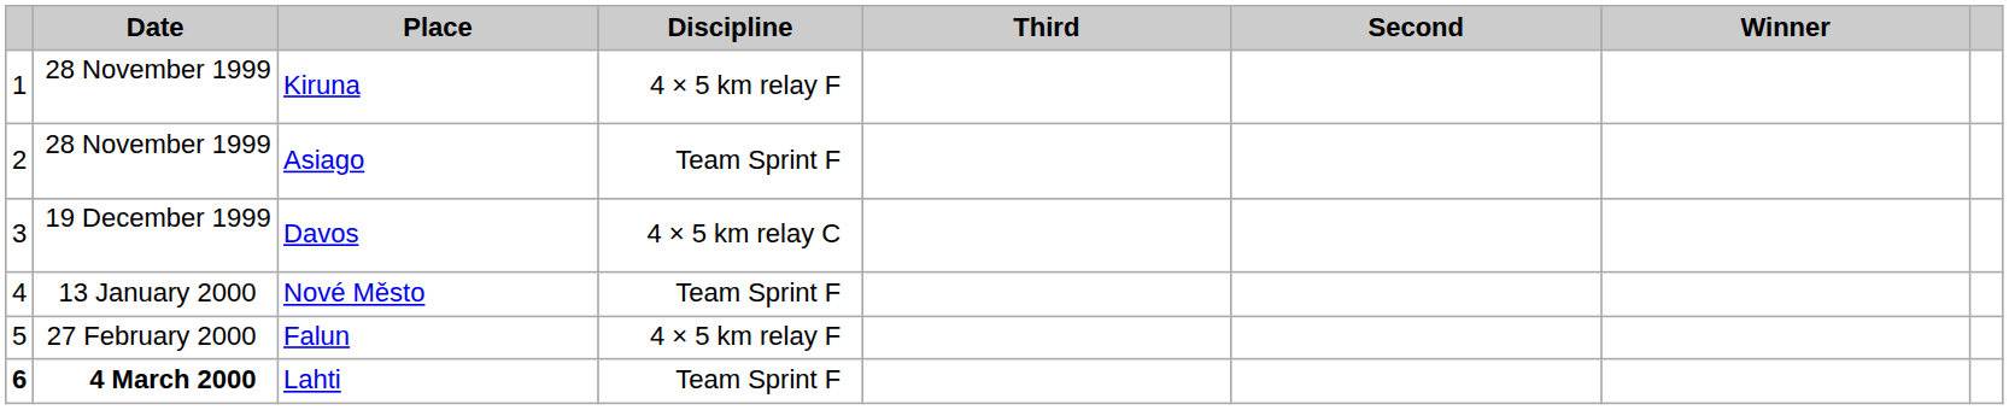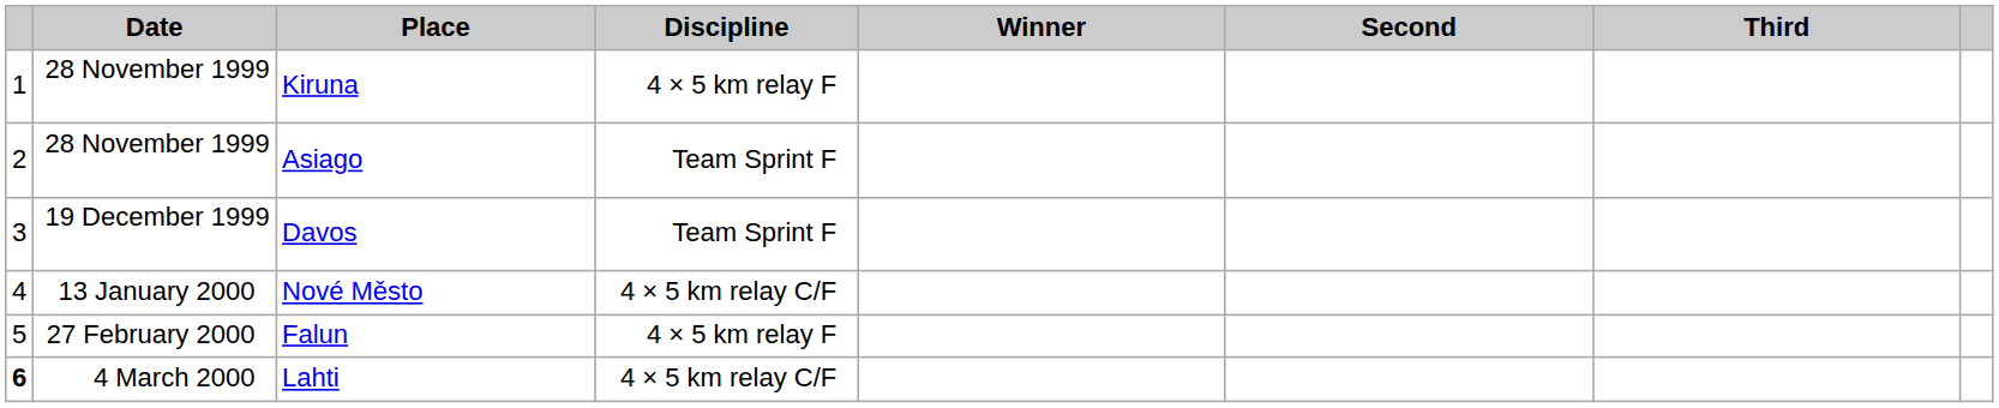 <table class="wikitable plainrowheaders" style="background:#fff; font-size:86%; line-height:16px; border:grey solid 1px; border-collapse:collapse;">
 <tr style="background:#ccc; text-align:center;">
 <th scope="col" style="background:#ccc; width=20 px;"></th>
 <th scope="col" style="background:#ccc; width:120px;">Date</th>
 <th scope="col" style="background:#ccc; width:160px;">Place</th>
 <th scope="col" style="background:#ccc; width:130px;">Discipline</th>
+<th scope="col" style="background:#ccc; width:185px;">Winner</th>
+<th scope="col" style="background:#ccc; width:185px;">Second</th>
 <th scope="col" style="background:#ccc; width:185px;">Third</th>
-<th scope="col" style="background:#ccc; width:185px;">Second</th>
-<th scope="col" style="background:#ccc; width:185px;">Winner</th>
 <th scope="col" style="background:#ccc; width:10px;"></th>
 </tr>
 <tr>
 <td align=center>1</td>
 <td align=right>28 November 1999  </td>
 <td> <a href='#'>Kiruna</a></td>
 <td align=right>4 × 5 km relay F  </td>
 <td></td>
 <td></td>
 <td></td>
 <td></td>
 </tr>
 <tr>
 <td align=center>2</td>
 <td align=right>28 November 1999  </td>
 <td> <a href='#'>Asiago</a></td>
 <td align=right>Team Sprint F  </td>
 <td></td>
 <td></td>
 <td></td>
 <td></td>
 </tr>
 <tr>
 <td align=center>3</td>
 <td align=right>19 December 1999  </td>
 <td> <a href='#'>Davos</a></td>
-<td align=right>4 × 5 km relay C  </td>
+<td align=right>Team Sprint F  </td>
 <td></td>
 <td></td>
 <td></td>
 <td></td>
 </tr>
 <tr>
 <td align=center>4</td>
 <td align=right>13 January 2000  </td>
 <td> <a href='#'>Nové Město</a></td>
-<td align=right>Team Sprint F  </td>
+<td align=right>4 × 5 km relay C/F  </td>
 <td></td>
 <td></td>
 <td></td>
 <td></td>
 </tr>
 <tr>
 <td align=center>5</td>
 <td align=right>27 February 2000  </td>
 <td> <a href='#'>Falun</a></td>
 <td align=right>4 × 5 km relay F  </td>
 <td></td>
 <td></td>
 <td></td>
 <td></td>
 </tr>
 <tr>
 <td align=center><strong>6</strong></td>
-<td align=right><strong>4 March 2000  </strong></td>
+<td align=right>4 March 2000  </td>
 <td> <a href='#'>Lahti</a></td>
-<td align=right>Team Sprint F  </td>
+<td align=right>4 × 5 km relay C/F  </td>
 <td></td>
 <td></td>
 <td></td>
 <td></td>
 </tr>
 </table>
